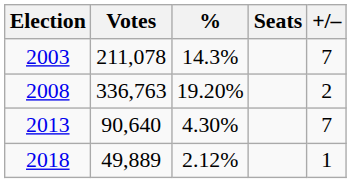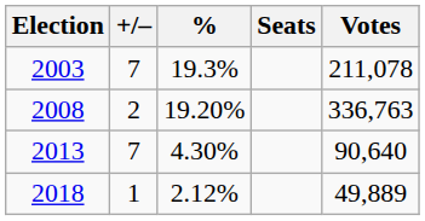 <table class=wikitable style=text-align:center>
 <tr>
 <th><strong>Election</strong></th>
-<th><strong>Votes</strong></th>
+<th>+/–</th>
 <th><strong>%</strong></th>
 <th><strong>Seats</strong></th>
-<th>+/–</th>
+<th><strong>Votes</strong></th>
 </tr>
 <tr>
 <td><a href='#'>2003</a></td>
+<td> 7</td>
+<td>19.3%</td>
+<td></td>
 <td>211,078</td>
-<td>14.3%</td>
-<td></td>
-<td> 7</td>
 </tr>
 <tr>
 <td><a href='#'>2008</a></td>
-<td>336,763</td>
+<td> 2</td>
 <td>19.20%</td>
 <td></td>
-<td> 2</td>
+<td>336,763</td>
 </tr>
 <tr>
 <td><a href='#'>2013</a></td>
-<td>90,640</td>
+<td> 7</td>
 <td>4.30%</td>
 <td></td>
-<td> 7</td>
+<td>90,640</td>
 </tr>
 <tr>
 <td><a href='#'>2018</a></td>
-<td>49,889</td>
+<td> 1</td>
 <td>2.12%</td>
 <td></td>
-<td> 1</td>
+<td>49,889</td>
 </tr>
 </table>
